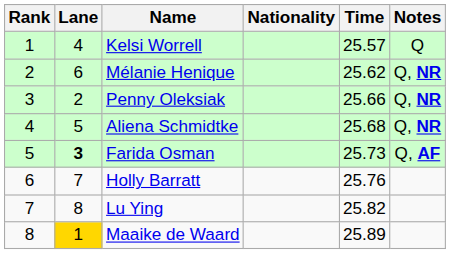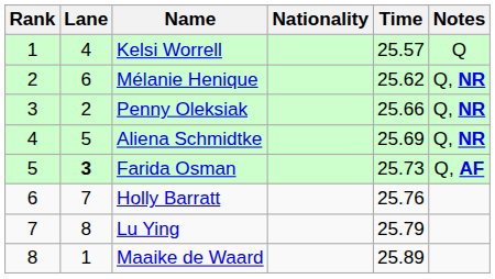 <table class="wikitable sortable" style="text-align:center">
 <tr>
 <th>Rank</th>
 <th>Lane</th>
 <th>Name</th>
 <th>Nationality</th>
 <th>Time</th>
 <th>Notes</th>
 </tr>
 <tr bgcolor=ccffcc>
 <td>1</td>
 <td>4</td>
 <td align=left><a href='#'>Kelsi Worrell</a></td>
 <td align=left></td>
 <td>25.57</td>
 <td>Q</td>
 </tr>
 <tr bgcolor=ccffcc>
 <td>2</td>
 <td>6</td>
 <td align=left><a href='#'>Mélanie Henique</a></td>
 <td align=left></td>
 <td>25.62</td>
 <td>Q, <strong><a href='#'>NR</a></strong></td>
 </tr>
 <tr bgcolor=ccffcc>
 <td>3</td>
 <td>2</td>
 <td align=left><a href='#'>Penny Oleksiak</a></td>
 <td align=left></td>
 <td>25.66</td>
 <td>Q, <strong><a href='#'>NR</a></strong></td>
 </tr>
 <tr bgcolor=ccffcc>
 <td>4</td>
 <td>5</td>
 <td align=left><a href='#'>Aliena Schmidtke</a></td>
 <td align=left></td>
-<td>25.68</td>
+<td>25.69</td>
 <td>Q, <strong><a href='#'>NR</a></strong></td>
 </tr>
 <tr bgcolor=ccffcc>
 <td>5</td>
 <td><strong>3</strong></td>
 <td align=left><a href='#'>Farida Osman</a></td>
 <td align=left></td>
 <td>25.73</td>
 <td>Q, <strong><a href='#'>AF</a></strong></td>
 </tr>
 <tr>
 <td>6</td>
 <td>7</td>
 <td align=left><a href='#'>Holly Barratt</a></td>
 <td align=left></td>
 <td>25.76</td>
 <td></td>
 </tr>
 <tr>
 <td>7</td>
 <td>8</td>
 <td align=left><a href='#'>Lu Ying</a></td>
 <td align=left></td>
-<td>25.82</td>
+<td>25.79</td>
 <td></td>
 </tr>
 <tr>
 <td>8</td>
-<td style="background: gold;">1</td>
+<td>1</td>
 <td align=left><a href='#'>Maaike de Waard</a></td>
 <td align=left></td>
 <td>25.89</td>
 <td></td>
 </tr>
 </table>
